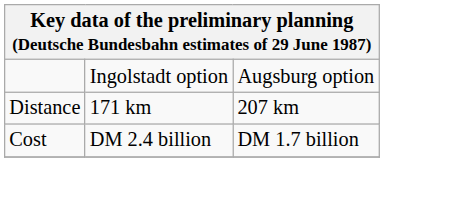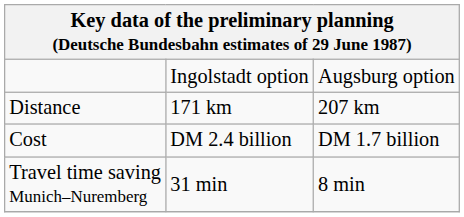 <table class="wikitable floatright">
 <tr class="hintergrundfarbe6">
 <th ! colspan="3">Key data of the preliminary planning<br><small>(Deutsche Bundesbahn estimates of 29 June 1987)</small></th>
 </tr>
 <tr>
 <td></td>
 <td>Ingolstadt option</td>
 <td>Augsburg option</td>
 </tr>
 <tr>
 <td>Distance</td>
 <td>171 km</td>
 <td>207 km</td>
 </tr>
 <tr>
 <td>Cost</td>
 <td>DM 2.4 billion</td>
 <td>DM 1.7 billion</td>
 </tr>
 <tr>
+<td>Travel time saving<br><small>Munich–Nuremberg</small></td>
+<td>31 min</td>
+<td>8 min</td>
+</tr>
+<tr>
 </tr>
 </table>
